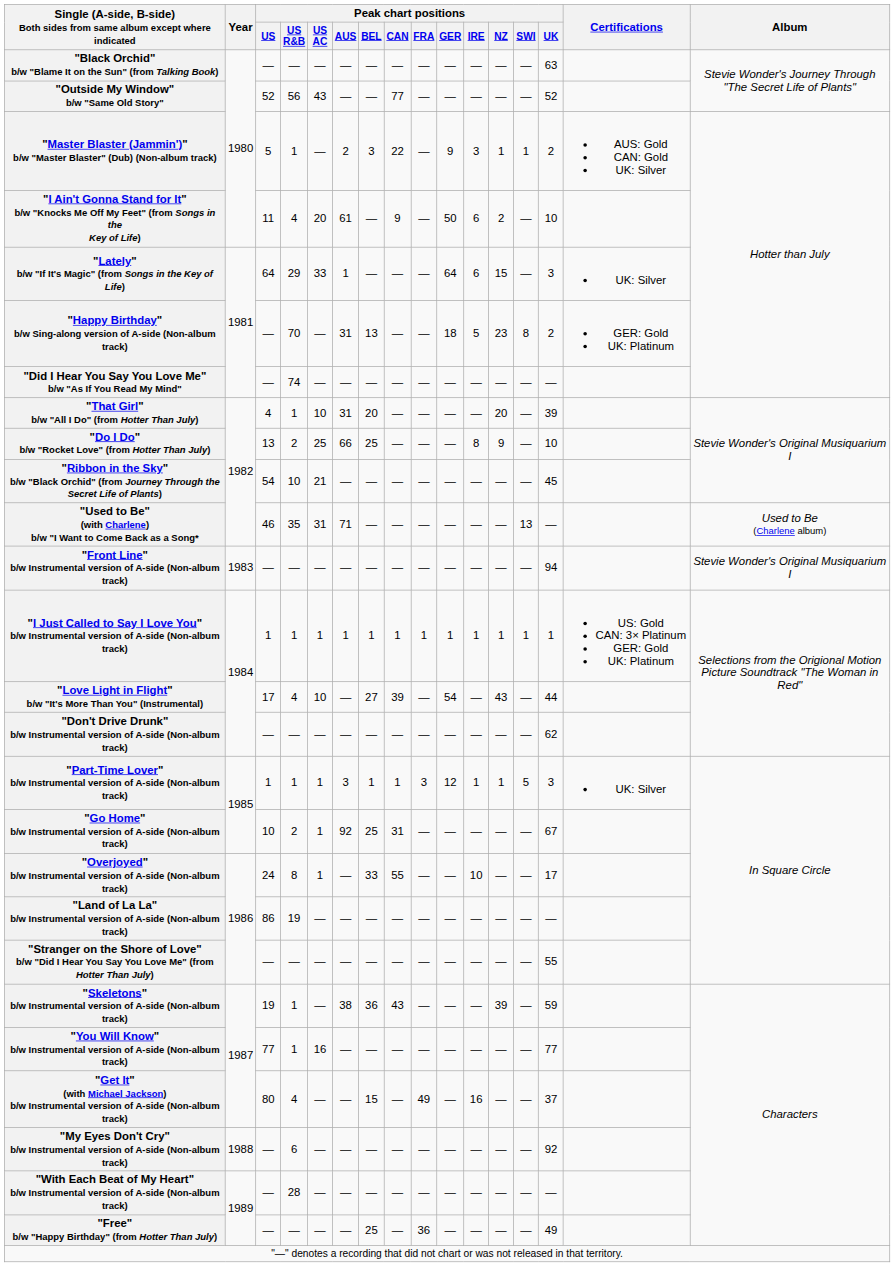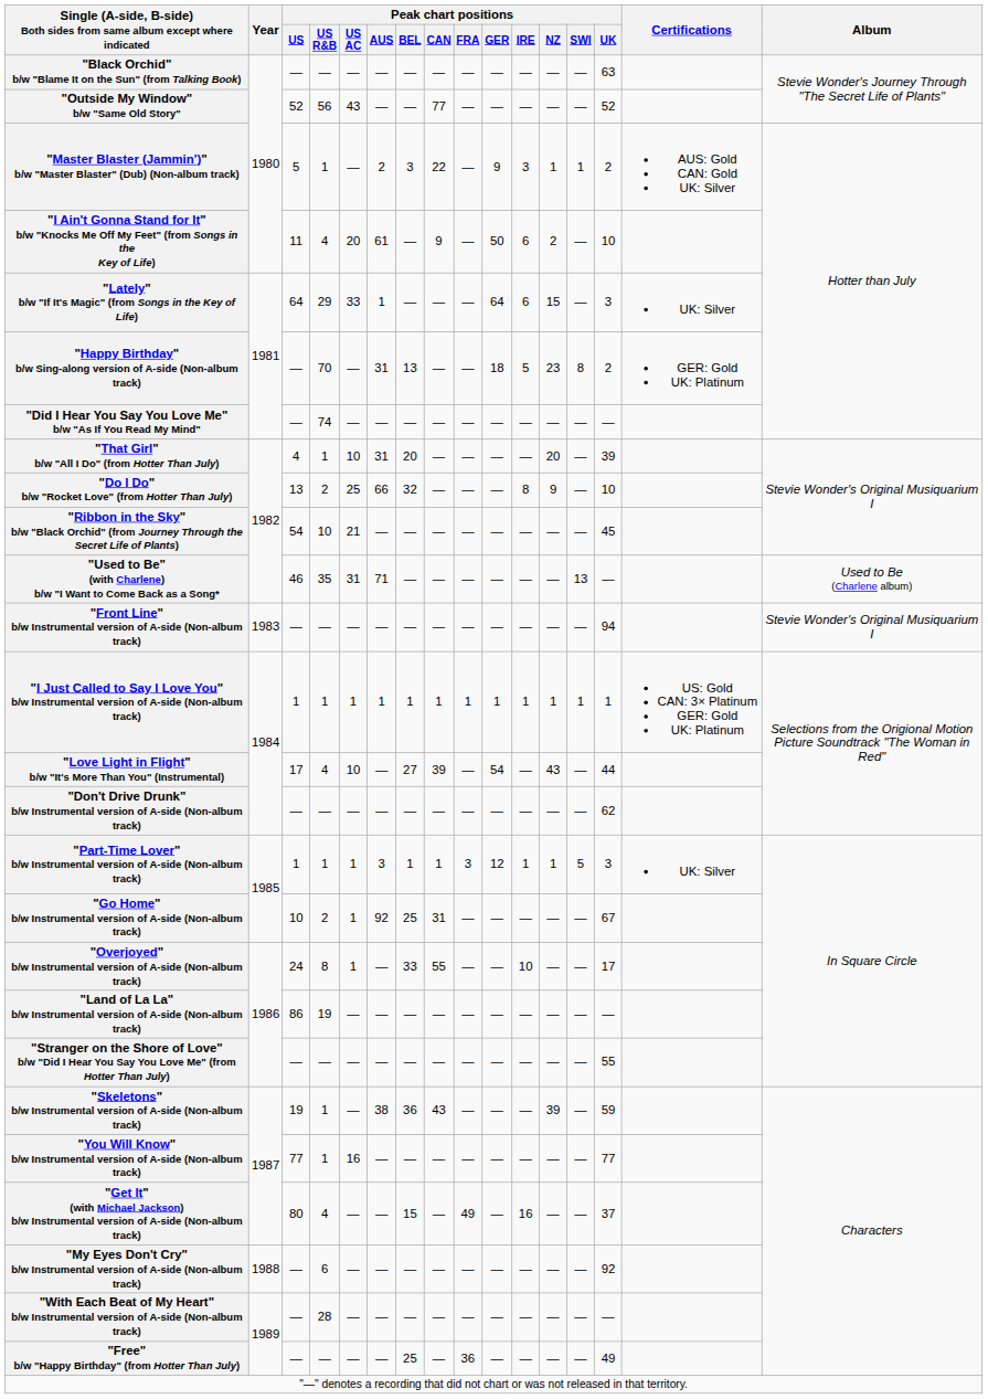 <table class="wikitable plainrowheaders" style="text-align:center;">
 <tr>
 <th scope="col" rowspan="2" style="width:20em;">Single (A-side, B-side)<br><small>Both sides from same album except where indicated</small></th>
 <th scope="col" rowspan="2">Year</th>
 <th colspan="12" scope="col">Peak chart positions</th>
 <th scope="col" rowspan="2" style="width:11em;"><a href='#'>Certifications</a></th>
 <th scope="col" rowspan="2" style="width:18em;">Album</th>
 </tr>
 <tr>
 <th scope="col" style="width:2em;font-size:90%"><a href='#'>US</a><br></th>
 <th scope="col" style="width:2em;font-size:90%"><a href='#'>US<br>R&B</a><br></th>
 <th scope="col" style="width:2em;font-size:90%"><a href='#'>US<br>AC</a><br></th>
 <th scope="col" style="width:2em;font-size:90%"><a href='#'>AUS</a><br></th>
 <th scope="col" style="width:2em;font-size:90%"><a href='#'>BEL</a><br></th>
 <th scope="col" style="width:2em;font-size:90%"><a href='#'>CAN</a><br></th>
 <th scope="col" style="width:2em;font-size:90%"><a href='#'>FRA</a><br></th>
 <th scope="col" style="width:2em;font-size:90%"><a href='#'>GER</a><br></th>
 <th scope="col" style="width:2em;font-size:90%"><a href='#'>IRE</a><br></th>
 <th scope="col" style="width:2em;font-size:90%"><a href='#'>NZ</a><br></th>
 <th scope="col" style="width:2em;font-size:90%"><a href='#'>SWI</a><br></th>
 <th scope="col" style="width:2em;font-size:90%"><a href='#'>UK</a><br></th>
 </tr>
 <tr>
 <th scope="row">"Black Orchid"<br><small>b/w "Blame It on the Sun" (from <em>Talking Book</em>)</small></th>
 <td rowspan="4">1980</td>
 <td align="center">—</td>
 <td align="center">—</td>
 <td align="center">—</td>
 <td align="center">—</td>
 <td align="center">—</td>
 <td align="center">—</td>
 <td align="center">—</td>
 <td align="center">—</td>
 <td align="center">—</td>
 <td align="center">—</td>
 <td align="center">—</td>
 <td align="center">63</td>
 <td></td>
 <td rowspan="2"><em>Stevie Wonder's Journey Through "The Secret Life of Plants"</em></td>
 </tr>
 <tr>
 <th scope="row">"Outside My Window"<br><small>b/w "Same Old Story"</small></th>
 <td align="center">52</td>
 <td align="center">56</td>
 <td align="center">43</td>
 <td align="center">—</td>
 <td align="center">—</td>
 <td align="center">77</td>
 <td align="center">—</td>
 <td align="center">—</td>
 <td align="center">—</td>
 <td align="center">—</td>
 <td align="center">—</td>
 <td align="center">52</td>
 <td></td>
 </tr>
 <tr>
 <th scope="row">"<a href='#'>Master Blaster (Jammin')</a>"<br><small>b/w "Master Blaster" (Dub) (Non-album track)</small></th>
 <td align="center">5</td>
 <td align="center">1</td>
 <td align="center">—</td>
 <td align="center">2</td>
 <td align="center">3</td>
 <td align="center">22</td>
 <td align="center">—</td>
 <td align="center">9</td>
 <td align="center">3</td>
 <td align="center">1</td>
 <td align="center">1</td>
 <td align="center">2</td>
 <td><br><ul><li>AUS: Gold</li><li>CAN: Gold</li><li>UK: Silver</li></ul></td>
 <td rowspan="5"><em>Hotter than July</em></td>
 </tr>
 <tr>
 <th scope="row">"<a href='#'>I Ain't Gonna Stand for It</a>"<br><small>b/w "Knocks Me Off My Feet" (from <em>Songs in the<br>Key of Life</em>)</small></th>
 <td align="center">11</td>
 <td align="center">4</td>
 <td align="center">20</td>
 <td align="center">61</td>
 <td align="center">—</td>
 <td align="center">9</td>
 <td align="center">—</td>
 <td align="center">50</td>
 <td align="center">6</td>
 <td align="center">2</td>
 <td align="center">—</td>
 <td align="center">10</td>
 <td></td>
 </tr>
 <tr>
 <th scope="row">"<a href='#'>Lately</a>"<br><small>b/w "If It's Magic" (from <em>Songs in the Key of Life</em>)</small></th>
 <td rowspan="3">1981</td>
 <td align="center">64</td>
 <td align="center">29</td>
 <td align="center">33</td>
 <td align="center">1</td>
 <td align="center">—</td>
 <td align="center">—</td>
 <td align="center">—</td>
 <td align="center">64</td>
 <td align="center">6</td>
 <td align="center">15</td>
 <td align="center">—</td>
 <td align="center">3</td>
 <td><br><ul><li>UK: Silver</li></ul></td>
 </tr>
 <tr>
 <th scope="row">"<a href='#'>Happy Birthday</a>"<br><small>b/w Sing-along version of A-side (Non-album track)</small></th>
 <td align="center">—</td>
 <td align="center">70</td>
 <td align="center">—</td>
 <td align="center">31</td>
 <td align="center">13</td>
 <td align="center">—</td>
 <td align="center">—</td>
 <td align="center">18</td>
 <td align="center">5</td>
 <td align="center">23</td>
 <td align="center">8</td>
 <td align="center">2</td>
 <td><br><ul><li>GER: Gold</li><li>UK: Platinum</li></ul></td>
 </tr>
 <tr>
 <th scope="row">"Did I Hear You Say You Love Me"<br><small>b/w "As If You Read My Mind"</small></th>
 <td align="center">—</td>
 <td align="center">74</td>
 <td align="center">—</td>
 <td align="center">—</td>
 <td align="center">—</td>
 <td align="center">—</td>
 <td align="center">—</td>
 <td align="center">—</td>
 <td align="center">—</td>
 <td align="center">—</td>
 <td align="center">—</td>
 <td align="center">—</td>
 <td></td>
 </tr>
 <tr>
 <th scope="row">"<a href='#'>That Girl</a>"<br><small>b/w "All I Do" (from <em>Hotter Than July</em>)</small></th>
 <td rowspan="4">1982</td>
 <td align="center">4</td>
 <td align="center">1</td>
 <td align="center">10</td>
 <td align="center">31</td>
 <td align="center">20</td>
 <td align="center">—</td>
 <td align="center">—</td>
 <td align="center">—</td>
 <td align="center">—</td>
 <td align="center">20</td>
 <td align="center">—</td>
 <td align="center">39</td>
 <td></td>
 <td rowspan="3"><em>Stevie Wonder's Original Musiquarium I</em></td>
 </tr>
 <tr>
 <th scope="row">"<a href='#'>Do I Do</a>"<br><small>b/w "Rocket Love" (from <em>Hotter Than July</em>)</small></th>
 <td align="center">13</td>
 <td align="center">2</td>
 <td align="center">25</td>
 <td align="center">66</td>
-<td align="center">25</td>
+<td align="center">32</td>
 <td align="center">—</td>
 <td align="center">—</td>
 <td align="center">—</td>
 <td align="center">8</td>
 <td align="center">9</td>
 <td align="center">—</td>
 <td align="center">10</td>
 <td></td>
 </tr>
 <tr>
 <th scope="row">"<a href='#'>Ribbon in the Sky</a>"<br><small>b/w "Black Orchid" (from <em>Journey Through the Secret Life of Plants</em>)</small></th>
 <td align="center">54</td>
 <td align="center">10</td>
 <td align="center">21</td>
 <td align="center">—</td>
 <td align="center">—</td>
 <td align="center">—</td>
 <td align="center">—</td>
 <td align="center">—</td>
 <td align="center">—</td>
 <td align="center">—</td>
 <td align="center">—</td>
 <td align="center">45</td>
 <td></td>
 </tr>
 <tr>
 <th scope="row">"Used to Be" <br><small>(with <a href='#'>Charlene</a>)</small><br><small> b/w "I Want to Come Back as a Song*</small></th>
 <td align="center">46</td>
 <td align="center">35</td>
 <td align="center">31</td>
 <td align="center">71</td>
 <td align="center">—</td>
 <td align="center">—</td>
 <td align="center">—</td>
 <td align="center">—</td>
 <td align="center">—</td>
 <td align="center">—</td>
 <td align="center">13</td>
 <td align="center">—</td>
 <td></td>
 <td><em>Used to Be</em><br><small>(<a href='#'>Charlene</a> album)</small></td>
 </tr>
 <tr>
 <th scope="row">"<a href='#'>Front Line</a>"<br><small>b/w Instrumental version of A-side (Non-album track)</small></th>
 <td>1983</td>
 <td align="center">—</td>
 <td align="center">—</td>
 <td align="center">—</td>
 <td align="center">—</td>
 <td align="center">—</td>
 <td align="center">—</td>
 <td align="center">—</td>
 <td align="center">—</td>
 <td align="center">—</td>
 <td align="center">—</td>
 <td align="center">—</td>
 <td align="center">94</td>
 <td></td>
 <td><em>Stevie Wonder's Original Musiquarium I</em></td>
 </tr>
 <tr>
 <th scope="row">"<a href='#'>I Just Called to Say I Love You</a>"<br><small>b/w Instrumental version of A-side (Non-album track)</small></th>
 <td rowspan="3">1984</td>
 <td align="center">1</td>
 <td align="center">1</td>
 <td align="center">1</td>
 <td align="center">1</td>
 <td align="center">1</td>
 <td align="center">1</td>
 <td align="center">1</td>
 <td align="center">1</td>
 <td align="center">1</td>
 <td align="center">1</td>
 <td align="center">1</td>
 <td align="center">1</td>
 <td><br><ul><li>US: Gold</li><li>CAN: 3× Platinum</li><li>GER: Gold</li><li>UK: Platinum</li></ul></td>
 <td rowspan="3"><em>Selections from the Origional Motion Picture Soundtrack "The Woman in Red"</em></td>
 </tr>
 <tr>
 <th scope="row">"<a href='#'>Love Light in Flight</a>"<br><small>b/w "It's More Than You" (Instrumental)</small></th>
 <td align="center">17</td>
 <td align="center">4</td>
 <td align="center">10</td>
 <td align="center">—</td>
 <td align="center">27</td>
 <td align="center">39</td>
 <td align="center">—</td>
 <td align="center">54</td>
 <td align="center">—</td>
 <td align="center">43</td>
 <td align="center">—</td>
 <td align="center">44</td>
 <td></td>
 </tr>
 <tr>
 <th scope="row">"Don't Drive Drunk"<br><small>b/w Instrumental version of A-side (Non-album track)</small></th>
 <td align="center">—</td>
 <td align="center">—</td>
 <td align="center">—</td>
 <td align="center">—</td>
 <td align="center">—</td>
 <td align="center">—</td>
 <td align="center">—</td>
 <td align="center">—</td>
 <td align="center">—</td>
 <td align="center">—</td>
 <td align="center">—</td>
 <td align="center">62</td>
 <td></td>
 </tr>
 <tr>
 <th scope="row">"<a href='#'>Part-Time Lover</a>"<br><small>b/w Instrumental version of A-side (Non-album track)</small></th>
 <td rowspan="2">1985</td>
 <td align="center">1</td>
 <td align="center">1</td>
 <td align="center">1</td>
 <td align="center">3</td>
 <td align="center">1</td>
 <td align="center">1</td>
 <td align="center">3</td>
 <td align="center">12</td>
 <td align="center">1</td>
 <td align="center">1</td>
 <td align="center">5</td>
 <td align="center">3</td>
 <td><br><ul><li>UK: Silver</li></ul></td>
 <td rowspan="5"><em>In Square Circle</em></td>
 </tr>
 <tr>
 <th scope="row">"<a href='#'>Go Home</a>"<br><small>b/w Instrumental version of A-side (Non-album track)</small></th>
 <td align="center">10</td>
 <td align="center">2</td>
 <td align="center">1</td>
 <td align="center">92</td>
 <td align="center">25</td>
 <td align="center">31</td>
 <td align="center">—</td>
 <td align="center">—</td>
 <td align="center">—</td>
 <td align="center">—</td>
 <td align="center">—</td>
 <td align="center">67</td>
 <td></td>
 </tr>
 <tr>
 <th scope="row">"<a href='#'>Overjoyed</a>"<br><small>b/w Instrumental version of A-side (Non-album track)</small></th>
 <td rowspan="3">1986</td>
 <td align="center">24</td>
 <td align="center">8</td>
 <td align="center">1</td>
 <td align="center">—</td>
 <td align="center">33</td>
 <td align="center">55</td>
 <td align="center">—</td>
 <td align="center">—</td>
 <td align="center">10</td>
 <td align="center">—</td>
 <td align="center">—</td>
 <td align="center">17</td>
 <td></td>
 </tr>
 <tr>
 <th scope="row">"Land of La La"<br><small>b/w Instrumental version of A-side (Non-album track)</small></th>
 <td align="center">86</td>
 <td align="center">19</td>
 <td align="center">—</td>
 <td align="center">—</td>
 <td align="center">—</td>
 <td align="center">—</td>
 <td align="center">—</td>
 <td align="center">—</td>
 <td align="center">—</td>
 <td align="center">—</td>
 <td align="center">—</td>
 <td align="center">—</td>
 <td></td>
 </tr>
 <tr>
 <th scope="row">"Stranger on the Shore of Love"<br><small>b/w "Did I Hear You Say You Love Me" (from<br><em>Hotter Than July</em>)</small></th>
 <td align="center">—</td>
 <td align="center">—</td>
 <td align="center">—</td>
 <td align="center">—</td>
 <td align="center">—</td>
 <td align="center">—</td>
 <td align="center">—</td>
 <td align="center">—</td>
 <td align="center">—</td>
 <td align="center">—</td>
 <td align="center">—</td>
 <td align="center">55</td>
 <td></td>
 </tr>
 <tr>
 <th scope="row">"<a href='#'>Skeletons</a>"<br><small>b/w Instrumental version of A-side (Non-album track)</small></th>
 <td rowspan="3">1987</td>
 <td align="center">19</td>
 <td align="center">1</td>
 <td align="center">—</td>
 <td align="center">38</td>
 <td align="center">36</td>
 <td align="center">43</td>
 <td align="center">—</td>
 <td align="center">—</td>
 <td align="center">—</td>
 <td align="center">39</td>
 <td align="center">—</td>
 <td align="center">59</td>
 <td></td>
 <td rowspan="6"><em>Characters</em></td>
 </tr>
 <tr>
 <th scope="row">"<a href='#'>You Will Know</a>"<br><small>b/w Instrumental version of A-side (Non-album track)</small></th>
 <td align="center">77</td>
 <td align="center">1</td>
 <td align="center">16</td>
 <td align="center">—</td>
 <td align="center">—</td>
 <td align="center">—</td>
 <td align="center">—</td>
 <td align="center">—</td>
 <td align="center">—</td>
 <td align="center">—</td>
 <td align="center">—</td>
 <td align="center">77</td>
 <td></td>
 </tr>
 <tr>
 <th scope="row">"<a href='#'>Get It</a>" <br><small>(with <a href='#'>Michael Jackson</a>)</small><br><small>b/w Instrumental version of A-side (Non-album track)</small></th>
 <td align="center">80</td>
 <td align="center">4</td>
 <td align="center">—</td>
 <td align="center">—</td>
 <td align="center">15</td>
 <td align="center">—</td>
 <td align="center">49</td>
 <td align="center">—</td>
 <td align="center">16</td>
 <td align="center">—</td>
 <td align="center">—</td>
 <td align="center">37</td>
 <td></td>
 </tr>
 <tr>
 <th scope="row">"My Eyes Don't Cry"<br><small>b/w Instrumental version of A-side (Non-album track)</small></th>
 <td>1988</td>
 <td align="center">—</td>
 <td align="center">6</td>
 <td align="center">—</td>
 <td align="center">—</td>
 <td align="center">—</td>
 <td align="center">—</td>
 <td align="center">—</td>
 <td align="center">—</td>
 <td align="center">—</td>
 <td align="center">—</td>
 <td align="center">—</td>
 <td align="center">92</td>
 <td></td>
 </tr>
 <tr>
 <th scope="row">"With Each Beat of My Heart"<br><small>b/w Instrumental version of A-side (Non-album track)</small></th>
 <td rowspan="2">1989</td>
 <td align="center">—</td>
 <td align="center">28</td>
 <td align="center">—</td>
 <td align="center">—</td>
 <td align="center">—</td>
 <td align="center">—</td>
 <td align="center">—</td>
 <td align="center">—</td>
 <td align="center">—</td>
 <td align="center">—</td>
 <td align="center">—</td>
 <td align="center">—</td>
 <td></td>
 </tr>
 <tr>
 <th scope="row">"Free"<br><small>b/w "Happy Birthday" (from <em>Hotter Than July</em>)</small></th>
 <td align="center">—</td>
 <td align="center">—</td>
 <td align="center">—</td>
 <td align="center">—</td>
 <td align="center">25</td>
 <td align="center">—</td>
 <td align="center">36</td>
 <td align="center">—</td>
 <td align="center">—</td>
 <td align="center">—</td>
 <td align="center">—</td>
 <td align="center">49</td>
 <td></td>
 </tr>
 <tr>
 <td colspan="17" style="font-size:90%">"—" denotes a recording that did not chart or was not released in that territory.</td>
 </tr>
 </table>
